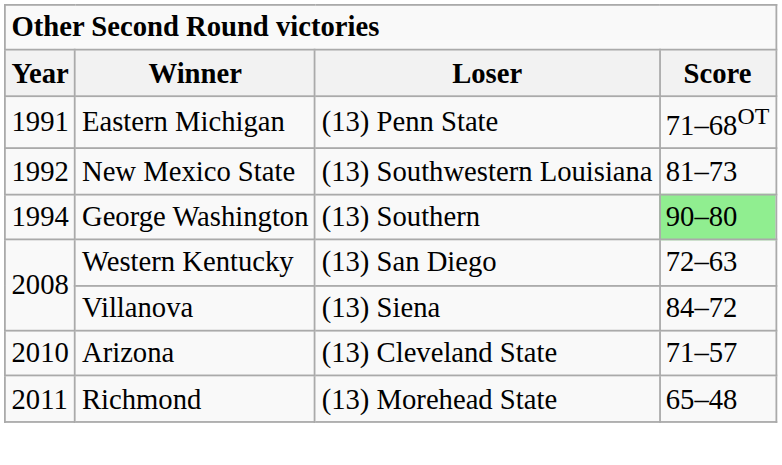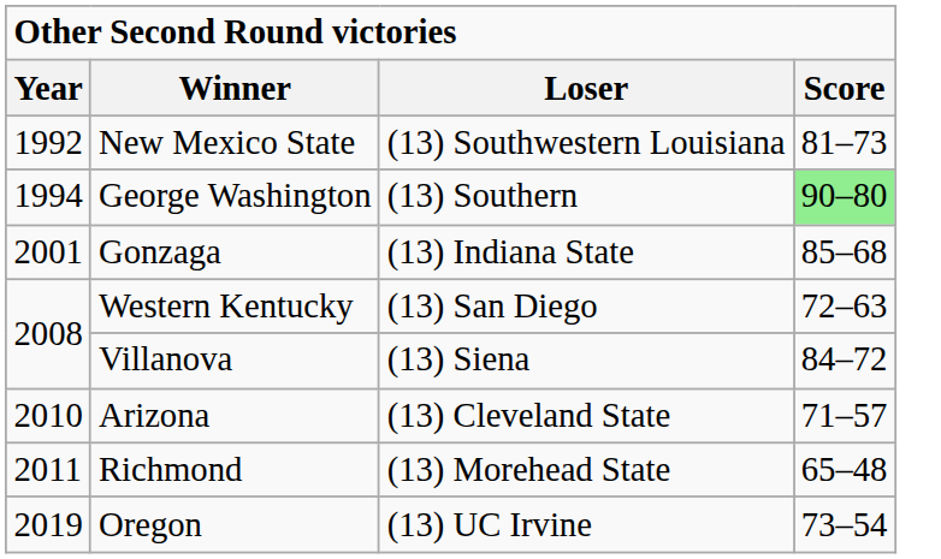 <table class="wikitable">
 <tr>
 <td colspan=4><strong>Other Second Round victories</strong></td>
 </tr>
 <tr>
 <th>Year</th>
 <th>Winner</th>
 <th>Loser</th>
 <th>Score</th>
-</tr>
-<tr>
-<td>1991</td>
-<td>Eastern Michigan</td>
-<td>(13) Penn State</td>
-<td>71–68<sup>OT</sup></td>
 </tr>
 <tr>
 <td>1992</td>
 <td>New Mexico State</td>
 <td>(13) Southwestern Louisiana</td>
 <td>81–73</td>
 </tr>
 <tr>
 <td>1994</td>
 <td>George Washington</td>
 <td>(13) Southern</td>
 <td style="background: lightgreen;">90–80</td>
+</tr>
+<tr>
+<td>2001</td>
+<td>Gonzaga</td>
+<td>(13) Indiana State</td>
+<td>85–68</td>
 </tr>
 <tr>
 <td rowspan="2">2008</td>
 <td>Western Kentucky</td>
 <td>(13) San Diego</td>
 <td>72–63</td>
 </tr>
 <tr>
 <td>Villanova</td>
 <td>(13) Siena</td>
 <td>84–72</td>
 </tr>
 <tr>
 <td>2010</td>
 <td>Arizona</td>
 <td>(13) Cleveland State</td>
 <td>71–57</td>
 </tr>
 <tr>
 <td>2011</td>
 <td>Richmond</td>
 <td>(13) Morehead State</td>
 <td>65–48</td>
 </tr>
+<tr>
+<td>2019</td>
+<td>Oregon</td>
+<td>(13) UC Irvine</td>
+<td>73–54</td>
+</tr>
 </table>
